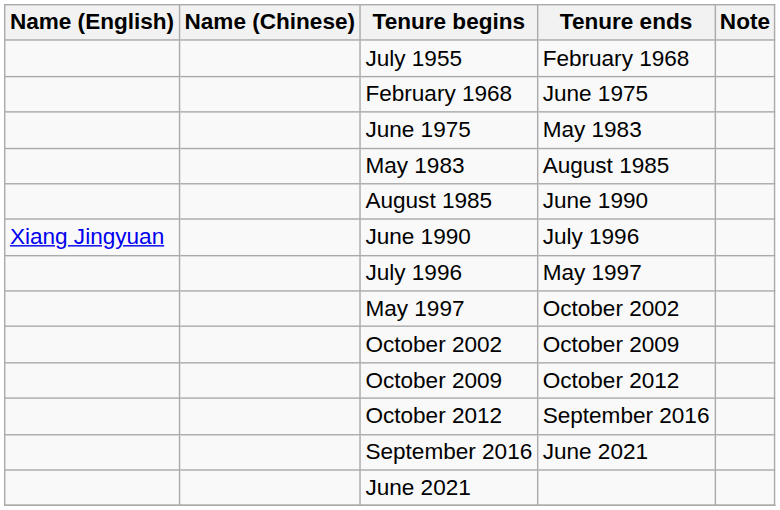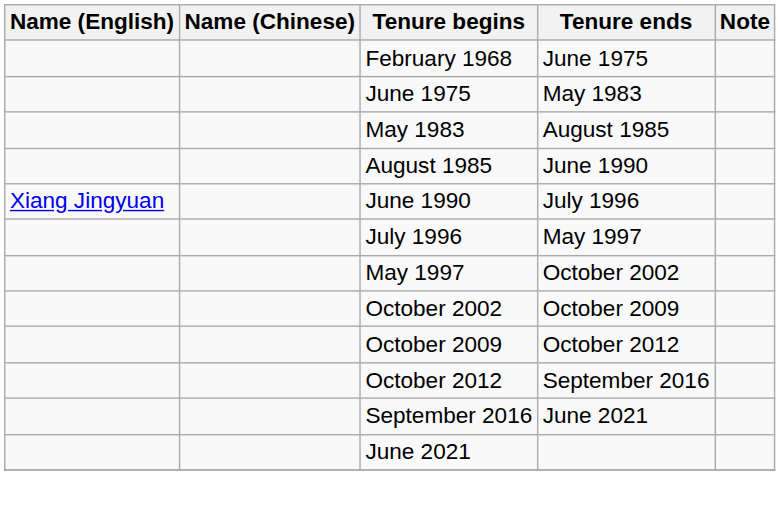 <table class="wikitable">
 <tr>
 <th>Name (English)</th>
 <th>Name (Chinese)</th>
 <th>Tenure begins</th>
 <th>Tenure ends</th>
 <th>Note</th>
-</tr>
-<tr>
-<td></td>
-<td></td>
-<td>July 1955</td>
-<td>February 1968</td>
-<td></td>
 </tr>
 <tr>
 <td></td>
 <td></td>
 <td>February 1968</td>
 <td>June 1975</td>
 <td></td>
 </tr>
 <tr>
 <td></td>
 <td></td>
 <td>June 1975</td>
 <td>May 1983</td>
 <td></td>
 </tr>
 <tr>
 <td></td>
 <td></td>
 <td>May 1983</td>
 <td>August 1985</td>
 <td></td>
 </tr>
 <tr>
 <td></td>
 <td></td>
 <td>August 1985</td>
 <td>June 1990</td>
 <td></td>
 </tr>
 <tr>
 <td><a href='#'>Xiang Jingyuan</a></td>
 <td></td>
 <td>June 1990</td>
 <td>July 1996</td>
 <td></td>
 </tr>
 <tr>
 <td></td>
 <td></td>
 <td>July 1996</td>
 <td>May 1997</td>
 <td></td>
 </tr>
 <tr>
 <td></td>
 <td></td>
 <td>May 1997</td>
 <td>October 2002</td>
 <td></td>
 </tr>
 <tr>
 <td></td>
 <td></td>
 <td>October 2002</td>
 <td>October 2009</td>
 <td></td>
 </tr>
 <tr>
 <td></td>
 <td></td>
 <td>October 2009</td>
 <td>October 2012</td>
 <td></td>
 </tr>
 <tr>
 <td></td>
 <td></td>
 <td>October 2012</td>
 <td>September 2016</td>
 <td></td>
 </tr>
 <tr>
 <td></td>
 <td></td>
 <td>September 2016</td>
 <td>June 2021</td>
 <td></td>
 </tr>
 <tr>
 <td></td>
 <td></td>
 <td>June 2021</td>
 <td></td>
 <td></td>
 </tr>
 <tr>
 </tr>
 </table>
